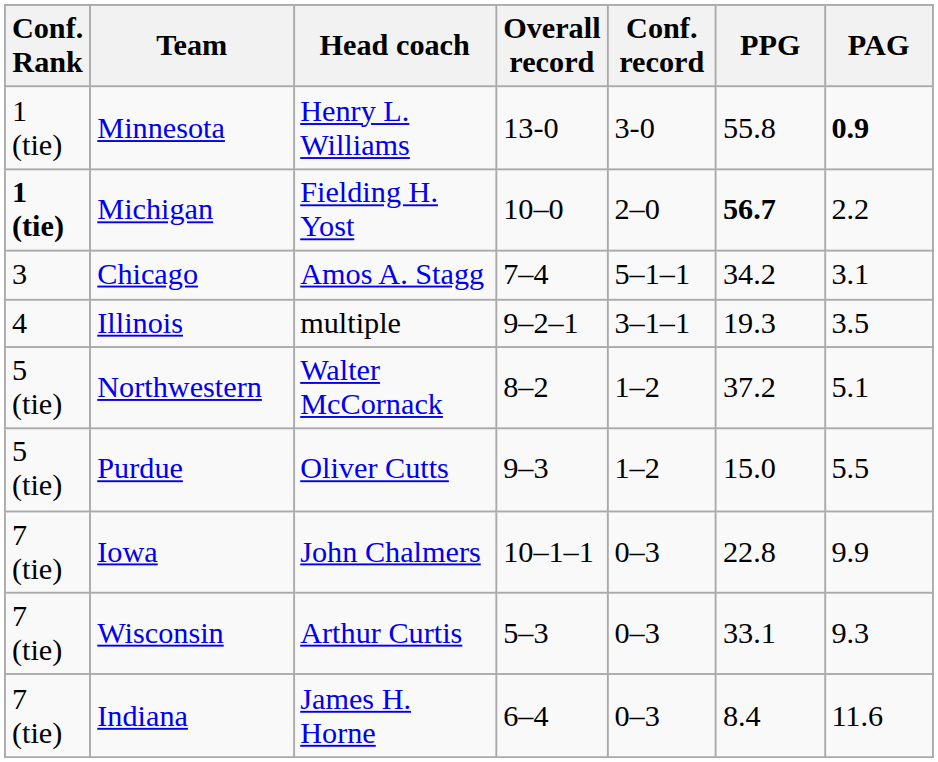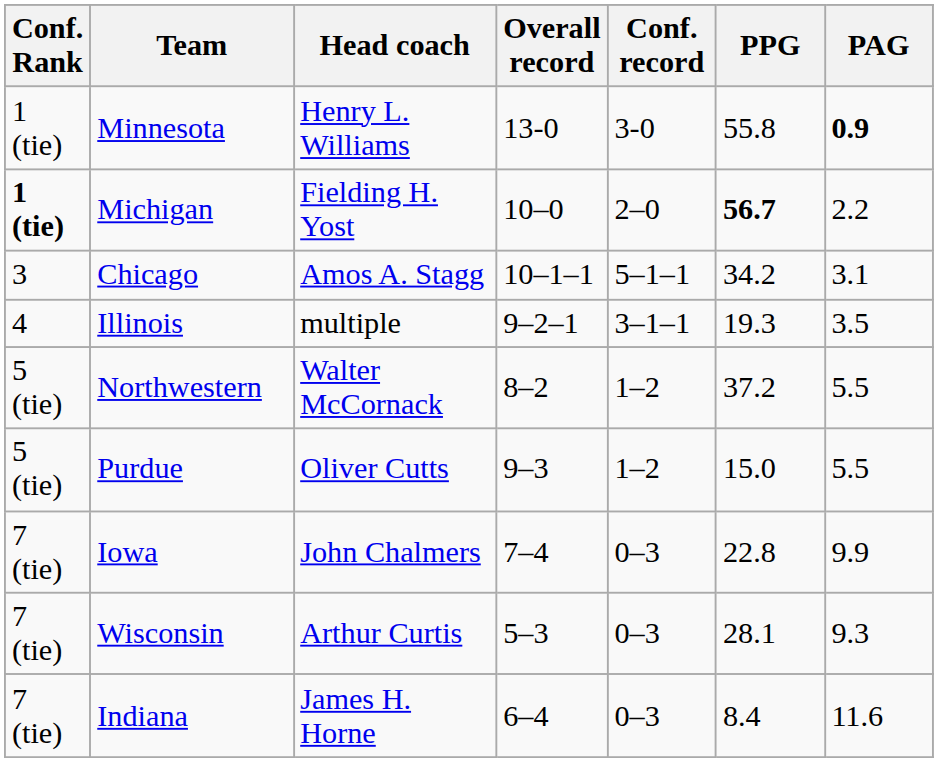 <table class="sortable wikitable">
 <tr>
 <th width="25">Conf. Rank</th>
 <th width="100">Team</th>
 <th width="100">Head coach</th>
 <th width="50">Overall record</th>
 <th width="50">Conf. record</th>
 <th width="50">PPG</th>
 <th width="50">PAG</th>
 </tr>
 <tr align="left" bgcolor="">
 <td>1 (tie)</td>
 <td><a href='#'>Minnesota</a></td>
 <td><a href='#'>Henry L. Williams</a></td>
 <td>13-0</td>
 <td>3-0</td>
 <td>55.8</td>
 <td><strong>0.9</strong></td>
 </tr>
 <tr align="left" bgcolor="">
 <td><strong>1 (tie)</strong></td>
 <td><a href='#'>Michigan</a></td>
 <td><a href='#'>Fielding H. Yost</a></td>
 <td>10–0</td>
 <td>2–0</td>
 <td><strong>56.7</strong></td>
 <td>2.2</td>
 </tr>
 <tr align="left" bgcolor="">
 <td>3</td>
 <td><a href='#'>Chicago</a></td>
 <td><a href='#'>Amos A. Stagg</a></td>
-<td>7–4</td>
+<td>10–1–1</td>
 <td>5–1–1</td>
 <td>34.2</td>
 <td>3.1</td>
 </tr>
 <tr align="left" bgcolor="">
 <td>4</td>
 <td><a href='#'>Illinois</a></td>
 <td>multiple</td>
 <td>9–2–1</td>
 <td>3–1–1</td>
 <td>19.3</td>
 <td>3.5</td>
 </tr>
 <tr align="left" bgcolor="">
 <td>5 (tie)</td>
 <td><a href='#'>Northwestern</a></td>
 <td><a href='#'>Walter McCornack</a></td>
 <td>8–2</td>
 <td>1–2</td>
 <td>37.2</td>
-<td>5.1</td>
+<td>5.5</td>
 </tr>
 <tr align="left" bgcolor="">
 <td>5 (tie)</td>
 <td><a href='#'>Purdue</a></td>
 <td><a href='#'>Oliver Cutts</a></td>
 <td>9–3</td>
 <td>1–2</td>
 <td>15.0</td>
 <td>5.5</td>
 </tr>
 <tr align="left" bgcolor="">
 <td>7 (tie)</td>
 <td><a href='#'>Iowa</a></td>
 <td><a href='#'>John Chalmers</a></td>
-<td>10–1–1</td>
+<td>7–4</td>
 <td>0–3</td>
 <td>22.8</td>
 <td>9.9</td>
 </tr>
 <tr align="left" bgcolor="">
 <td>7 (tie)</td>
 <td><a href='#'>Wisconsin</a></td>
 <td><a href='#'>Arthur Curtis</a></td>
 <td>5–3</td>
 <td>0–3</td>
-<td>33.1</td>
+<td>28.1</td>
 <td>9.3</td>
 </tr>
 <tr align="left" bgcolor="">
 <td>7 (tie)</td>
 <td><a href='#'>Indiana</a></td>
 <td><a href='#'>James H. Horne</a></td>
 <td>6–4</td>
 <td>0–3</td>
 <td>8.4</td>
 <td>11.6</td>
 </tr>
 </table>
